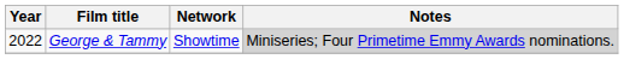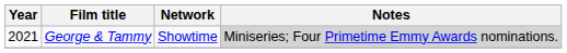 <table class="wikitable">
 <tr style="background:#ccc; text-align:center;">
 <th>Year</th>
 <th>Film title</th>
 <th>Network</th>
 <th>Notes</th>
 </tr>
 <tr>
-<td>2022</td>
+<td>2021</td>
 <td><em><a href='#'>George & Tammy</a></em></td>
 <td><a href='#'>Showtime</a></td>
 <td style="background: lightgrey;">Miniseries; Four <a href='#'>Primetime Emmy Awards</a> nominations.</td>
 </tr>
 <tr>
 </tr>
 </table>
